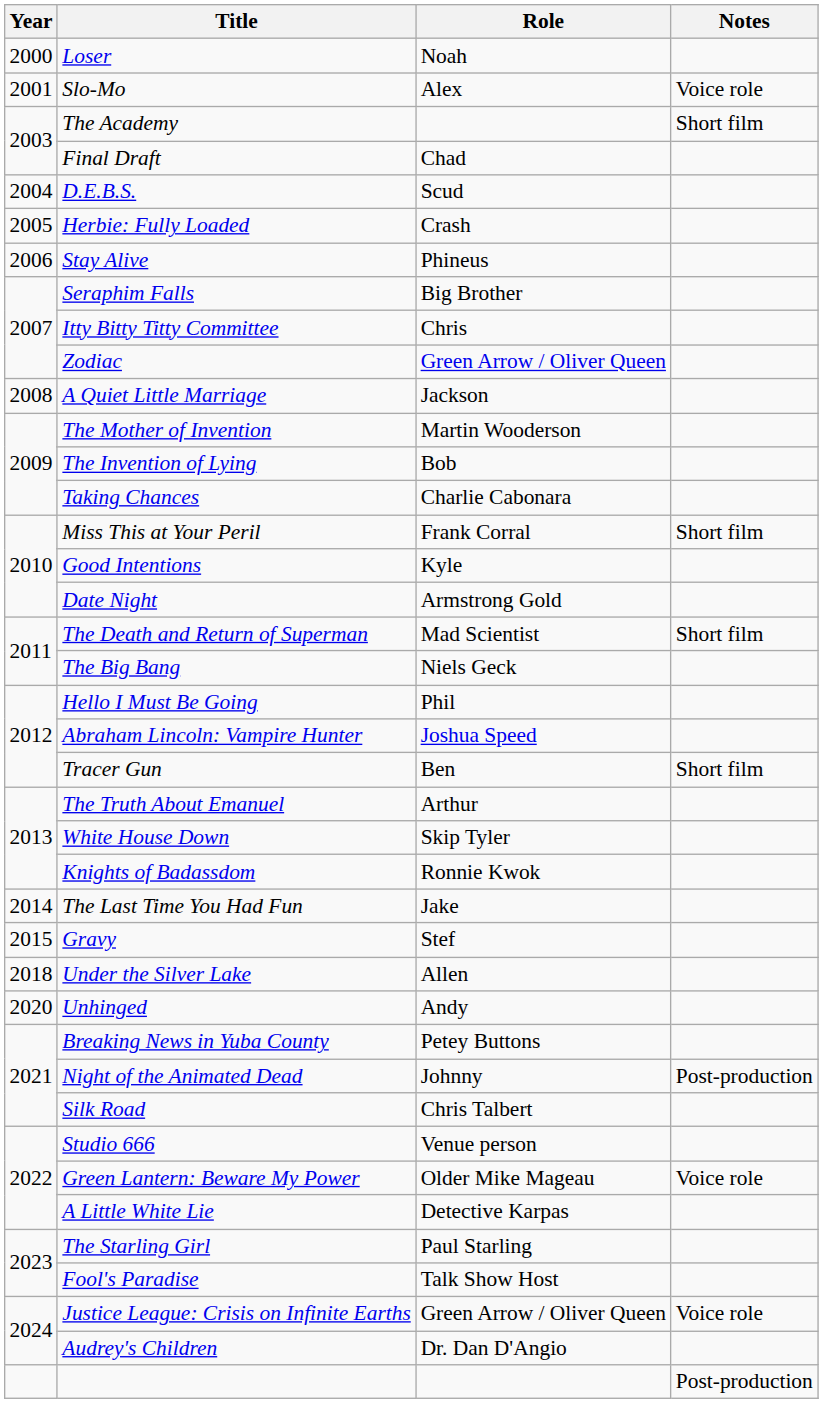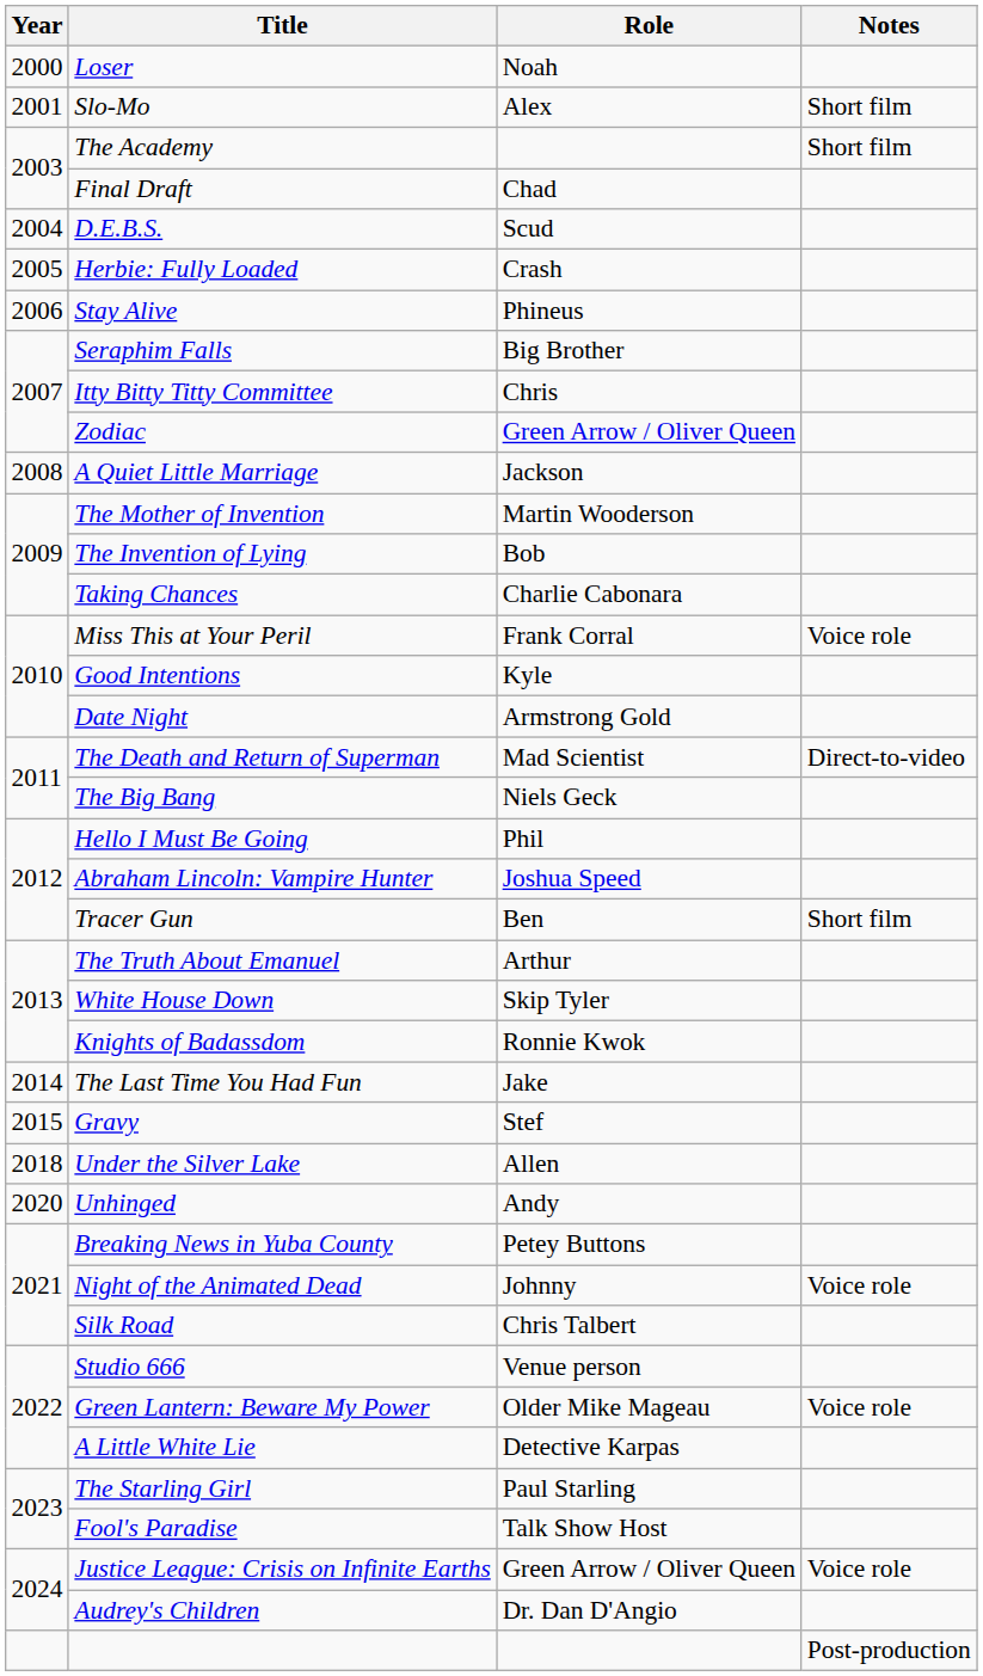 <table class="wikitable sortable">
 <tr>
 <th scope="col">Year</th>
 <th scope="col">Title</th>
 <th scope="col">Role</th>
 <th scope="col" class="unsortable">Notes</th>
 </tr>
 <tr>
 <td>2000</td>
 <td><em><a href='#'>Loser</a></em></td>
 <td>Noah</td>
 <td></td>
 </tr>
 <tr>
 <td>2001</td>
 <td><em>Slo-Mo</em></td>
 <td>Alex</td>
-<td>Voice role</td>
+<td>Short film</td>
 </tr>
 <tr>
 <td rowspan="2">2003</td>
 <td><em>The Academy</em></td>
 <td></td>
 <td>Short film</td>
 </tr>
 <tr>
 <td><em>Final Draft</em></td>
 <td>Chad</td>
 <td></td>
 </tr>
 <tr>
 <td>2004</td>
 <td><em><a href='#'>D.E.B.S.</a></em></td>
 <td>Scud</td>
 <td></td>
 </tr>
 <tr>
 <td>2005</td>
 <td><em><a href='#'>Herbie: Fully Loaded</a></em></td>
 <td>Crash</td>
 <td></td>
 </tr>
 <tr>
 <td>2006</td>
 <td><em><a href='#'>Stay Alive</a></em></td>
 <td>Phineus</td>
 <td></td>
 </tr>
 <tr>
 <td rowspan="3">2007</td>
 <td><em><a href='#'>Seraphim Falls</a></em></td>
 <td>Big Brother</td>
 <td></td>
 </tr>
 <tr>
 <td><em><a href='#'>Itty Bitty Titty Committee</a></em></td>
 <td>Chris</td>
 <td></td>
 </tr>
 <tr>
 <td><em><a href='#'>Zodiac</a></em></td>
 <td><a href='#'>Green Arrow / Oliver Queen</a></td>
 <td></td>
 </tr>
 <tr>
 <td>2008</td>
 <td><em><a href='#'>A Quiet Little Marriage</a></em></td>
 <td>Jackson</td>
 <td></td>
 </tr>
 <tr>
 <td rowspan="3">2009</td>
 <td><em><a href='#'>The Mother of Invention</a></em></td>
 <td>Martin Wooderson</td>
 <td></td>
 </tr>
 <tr>
 <td><em><a href='#'>The Invention of Lying</a></em></td>
 <td>Bob</td>
 <td></td>
 </tr>
 <tr>
 <td><em><a href='#'>Taking Chances</a></em></td>
 <td>Charlie Cabonara</td>
 <td></td>
 </tr>
 <tr>
 <td rowspan="3">2010</td>
 <td><em>Miss This at Your Peril</em></td>
 <td>Frank Corral</td>
-<td>Short film</td>
+<td>Voice role</td>
 </tr>
 <tr>
 <td><em><a href='#'>Good Intentions</a></em></td>
 <td>Kyle</td>
 <td></td>
 </tr>
 <tr>
 <td><em><a href='#'>Date Night</a></em></td>
 <td>Armstrong Gold</td>
 <td></td>
 </tr>
 <tr>
 <td rowspan="2">2011</td>
 <td><em><a href='#'>The Death and Return of Superman</a></em></td>
 <td>Mad Scientist</td>
-<td>Short film</td>
+<td>Direct-to-video</td>
 </tr>
 <tr>
 <td><em><a href='#'>The Big Bang</a></em></td>
 <td>Niels Geck</td>
 <td></td>
 </tr>
 <tr>
 <td rowspan="3">2012</td>
 <td><em><a href='#'>Hello I Must Be Going</a></em></td>
 <td>Phil</td>
 <td></td>
 </tr>
 <tr>
 <td><em><a href='#'>Abraham Lincoln: Vampire Hunter</a></em></td>
 <td><a href='#'>Joshua Speed</a></td>
 <td></td>
 </tr>
 <tr>
 <td><em>Tracer Gun</em></td>
 <td>Ben</td>
 <td>Short film</td>
 </tr>
 <tr>
 <td rowspan="3">2013</td>
 <td><em><a href='#'>The Truth About Emanuel</a></em></td>
 <td>Arthur</td>
 <td></td>
 </tr>
 <tr>
 <td><em><a href='#'>White House Down</a></em></td>
 <td>Skip Tyler</td>
 <td></td>
 </tr>
 <tr>
 <td><em><a href='#'>Knights of Badassdom</a></em></td>
 <td>Ronnie Kwok</td>
 <td></td>
 </tr>
 <tr>
 <td>2014</td>
 <td><em>The Last Time You Had Fun</em></td>
 <td>Jake</td>
 <td></td>
 </tr>
 <tr>
 <td>2015</td>
 <td><em><a href='#'>Gravy</a></em></td>
 <td>Stef</td>
 <td></td>
 </tr>
 <tr>
 <td>2018</td>
 <td><em><a href='#'>Under the Silver Lake</a></em></td>
 <td>Allen</td>
 <td></td>
 </tr>
 <tr>
 <td>2020</td>
 <td><em><a href='#'>Unhinged</a></em></td>
 <td>Andy</td>
 <td></td>
 </tr>
 <tr>
 <td rowspan="3">2021</td>
 <td><em><a href='#'>Breaking News in Yuba County</a></em></td>
 <td>Petey Buttons</td>
 <td></td>
 </tr>
 <tr>
 <td><em><a href='#'>Night of the Animated Dead</a></em></td>
 <td>Johnny</td>
-<td>Post-production</td>
+<td>Voice role</td>
 </tr>
 <tr>
 <td><em><a href='#'>Silk Road</a></em></td>
 <td>Chris Talbert</td>
 <td></td>
 </tr>
 <tr>
 <td rowspan="3">2022</td>
 <td><em><a href='#'>Studio 666</a></em></td>
 <td>Venue person</td>
 <td></td>
 </tr>
 <tr>
 <td><em><a href='#'>Green Lantern: Beware My Power</a></em></td>
 <td>Older Mike Mageau</td>
 <td>Voice role</td>
 </tr>
 <tr>
 <td><em><a href='#'>A Little White Lie</a></em></td>
 <td>Detective Karpas</td>
 <td></td>
 </tr>
 <tr>
 <td rowspan="2">2023</td>
 <td><em><a href='#'>The Starling Girl</a></em></td>
 <td>Paul Starling</td>
 <td></td>
 </tr>
 <tr>
 <td><em><a href='#'>Fool's Paradise</a></em></td>
 <td>Talk Show Host</td>
 <td></td>
 </tr>
 <tr>
 <td rowspan="2">2024</td>
 <td><em><a href='#'>Justice League: Crisis on Infinite Earths</a></em></td>
 <td>Green Arrow / Oliver Queen</td>
 <td>Voice role</td>
 </tr>
 <tr>
 <td><em><a href='#'>Audrey's Children</a></em></td>
 <td>Dr. Dan D'Angio</td>
 <td></td>
 </tr>
 <tr>
 <td></td>
 <td></td>
 <td></td>
 <td>Post-production</td>
 </tr>
 </table>
